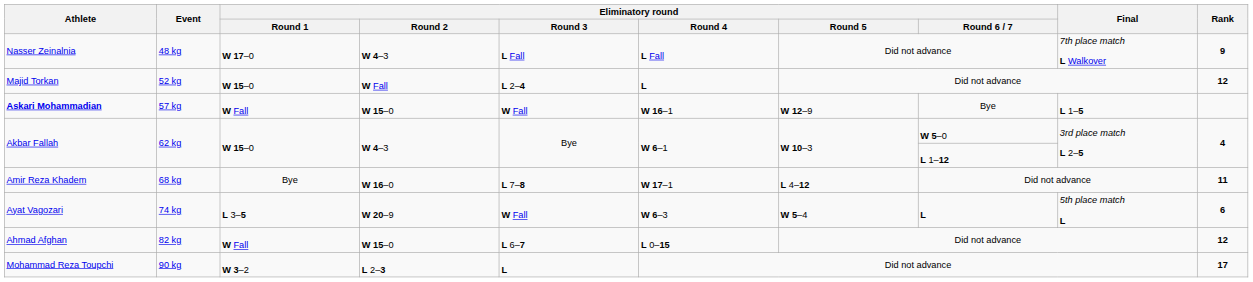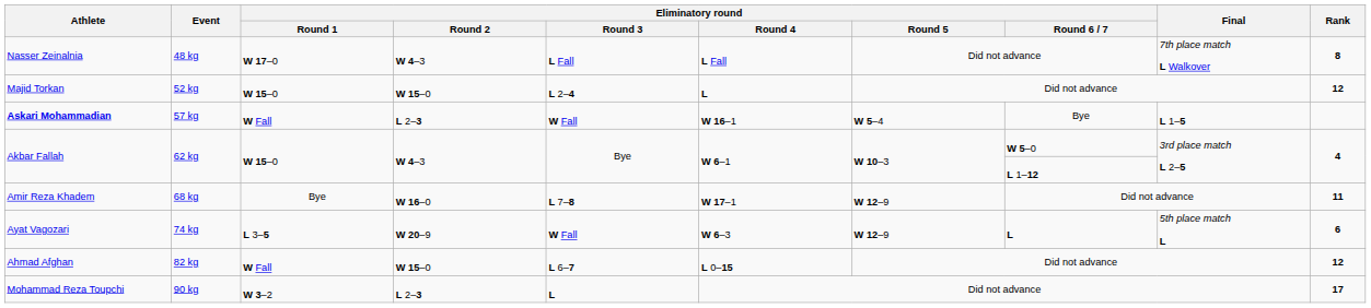 <table class="wikitable" width="98%" style="text-align:left; font-size:90%">
 <tr>
 <th rowspan="2" width="12%">Athlete</th>
 <th rowspan="2" width="5%">Event</th>
 <th colspan="6">Eliminatory round</th>
 <th rowspan="2" width="11%">Final</th>
 <th rowspan="2" width="4%">Rank</th>
 </tr>
 <tr>
 <th width="11%">Round 1</th>
 <th width="11%">Round 2</th>
 <th width="11%">Round 3</th>
 <th width="11%">Round 4</th>
 <th width="11%">Round 5</th>
 <th width="11%">Round 6 / 7</th>
 </tr>
 <tr>
 <td><a href='#'>Nasser Zeinalnia</a></td>
 <td><a href='#'>48 kg</a></td>
 <td><br><strong>W</strong> <strong>17</strong>–0</td>
 <td><br><strong>W</strong> <strong>4</strong>–3</td>
 <td><br><strong>L</strong> <a href='#'>Fall</a></td>
 <td><br><strong>L</strong> <a href='#'>Fall</a></td>
 <td colspan=2 align=center>Did not advance</td>
 <td><em>7th place match</em><br><br><strong>L</strong> <a href='#'>Walkover</a></td>
-<td align=center><strong>9</strong></td>
+<td align=center><strong>8</strong></td>
 </tr>
 <tr>
 <td><a href='#'>Majid Torkan</a></td>
 <td><a href='#'>52 kg</a></td>
 <td><br><strong>W</strong> <strong>15</strong>–0</td>
-<td><br><strong>W</strong> <a href='#'>Fall</a></td>
+<td><br><strong>W</strong> <strong>15</strong>–0</td>
 <td><br><strong>L</strong> 2–<strong>4</strong></td>
 <td><br><strong>L</strong> </td>
 <td colspan=3 align=center>Did not advance</td>
 <td align=center><strong>12</strong></td>
 </tr>
 <tr>
 <td><strong><a href='#'>Askari Mohammadian</a></strong></td>
 <td><a href='#'>57 kg</a></td>
 <td><br><strong>W</strong> <a href='#'>Fall</a></td>
-<td><br><strong>W</strong> <strong>15</strong>–0</td>
+<td><br><strong>L</strong> 2–<strong>3</strong></td>
 <td><br><strong>W</strong> <a href='#'>Fall</a></td>
 <td><br><strong>W</strong> <strong>16</strong>–1</td>
-<td><br><strong>W</strong> <strong>12</strong>–9</td>
+<td><br><strong>W</strong> <strong>5</strong>–4</td>
 <td align=center>Bye</td>
 <td><br><strong>L</strong> 1–<strong>5</strong></td>
 <td align=center></td>
 </tr>
 <tr>
 <td rowspan=2><a href='#'>Akbar Fallah</a></td>
 <td rowspan=2><a href='#'>62 kg</a></td>
 <td rowspan=2><br><strong>W</strong> <strong>15</strong>–0</td>
 <td rowspan=2><br><strong>W</strong> <strong>4</strong>–3</td>
 <td rowspan=2 align=center>Bye</td>
 <td rowspan=2><br><strong>W</strong> <strong>6</strong>–1</td>
 <td rowspan=2><br><strong>W</strong> <strong>10</strong>–3</td>
 <td><br><strong>W</strong> <strong>5</strong>–0</td>
 <td rowspan=2><em>3rd place match</em><br><br><strong>L</strong> 2–<strong>5</strong></td>
 <td rowspan=2 align=center><strong>4</strong></td>
 </tr>
 <tr>
 <td><br><strong>L</strong> 1–<strong>12</strong></td>
 </tr>
 <tr>
 <td><a href='#'>Amir Reza Khadem</a></td>
 <td><a href='#'>68 kg</a></td>
 <td align=center>Bye</td>
 <td><br><strong>W</strong> <strong>16</strong>–0</td>
 <td><br><strong>L</strong> 7–<strong>8</strong></td>
 <td><br><strong>W</strong> <strong>17</strong>–1</td>
-<td><br><strong>L</strong> 4–<strong>12</strong></td>
+<td><br><strong>W</strong> <strong>12</strong>–9</td>
 <td colspan=2 align=center>Did not advance</td>
 <td align=center><strong>11</strong></td>
 </tr>
 <tr>
 <td><a href='#'>Ayat Vagozari</a></td>
 <td><a href='#'>74 kg</a></td>
 <td><br><strong>L</strong> 3–<strong>5</strong></td>
 <td><br><strong>W</strong> <strong>20</strong>–9</td>
 <td><br><strong>W</strong> <a href='#'>Fall</a></td>
 <td><br><strong>W</strong> <strong>6</strong>–3</td>
-<td><br><strong>W</strong> <strong>5</strong>–4</td>
+<td><br><strong>W</strong> <strong>12</strong>–9</td>
 <td><br><strong>L</strong> </td>
 <td><em>5th place match</em><br><br><strong>L</strong> </td>
 <td align=center><strong>6</strong></td>
 </tr>
 <tr>
 <td><a href='#'>Ahmad Afghan</a></td>
 <td><a href='#'>82 kg</a></td>
 <td><br><strong>W</strong> <a href='#'>Fall</a></td>
 <td><br><strong>W</strong> <strong>15</strong>–0</td>
 <td><br><strong>L</strong> 6–<strong>7</strong></td>
 <td><br><strong>L</strong> 0–<strong>15</strong></td>
 <td colspan=3 align=center>Did not advance</td>
 <td align=center><strong>12</strong></td>
 </tr>
 <tr>
 <td><a href='#'>Mohammad Reza Toupchi</a></td>
 <td><a href='#'>90 kg</a></td>
 <td><br><strong>W</strong> <strong>3</strong>–2</td>
 <td><br><strong>L</strong> 2–<strong>3</strong></td>
 <td><br><strong>L</strong> </td>
 <td colspan=4 align=center>Did not advance</td>
 <td align=center><strong>17</strong></td>
 </tr>
 </table>
